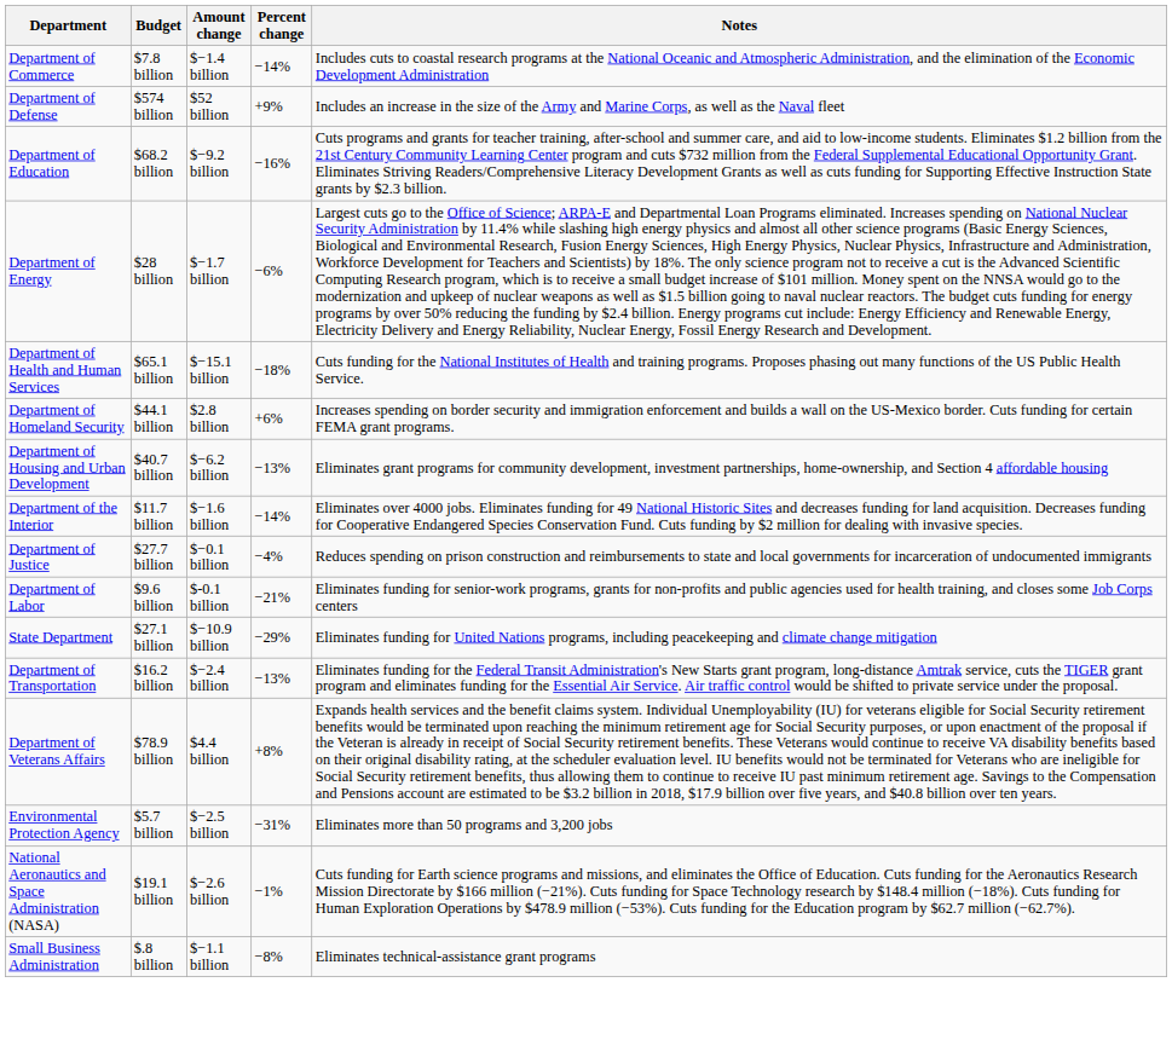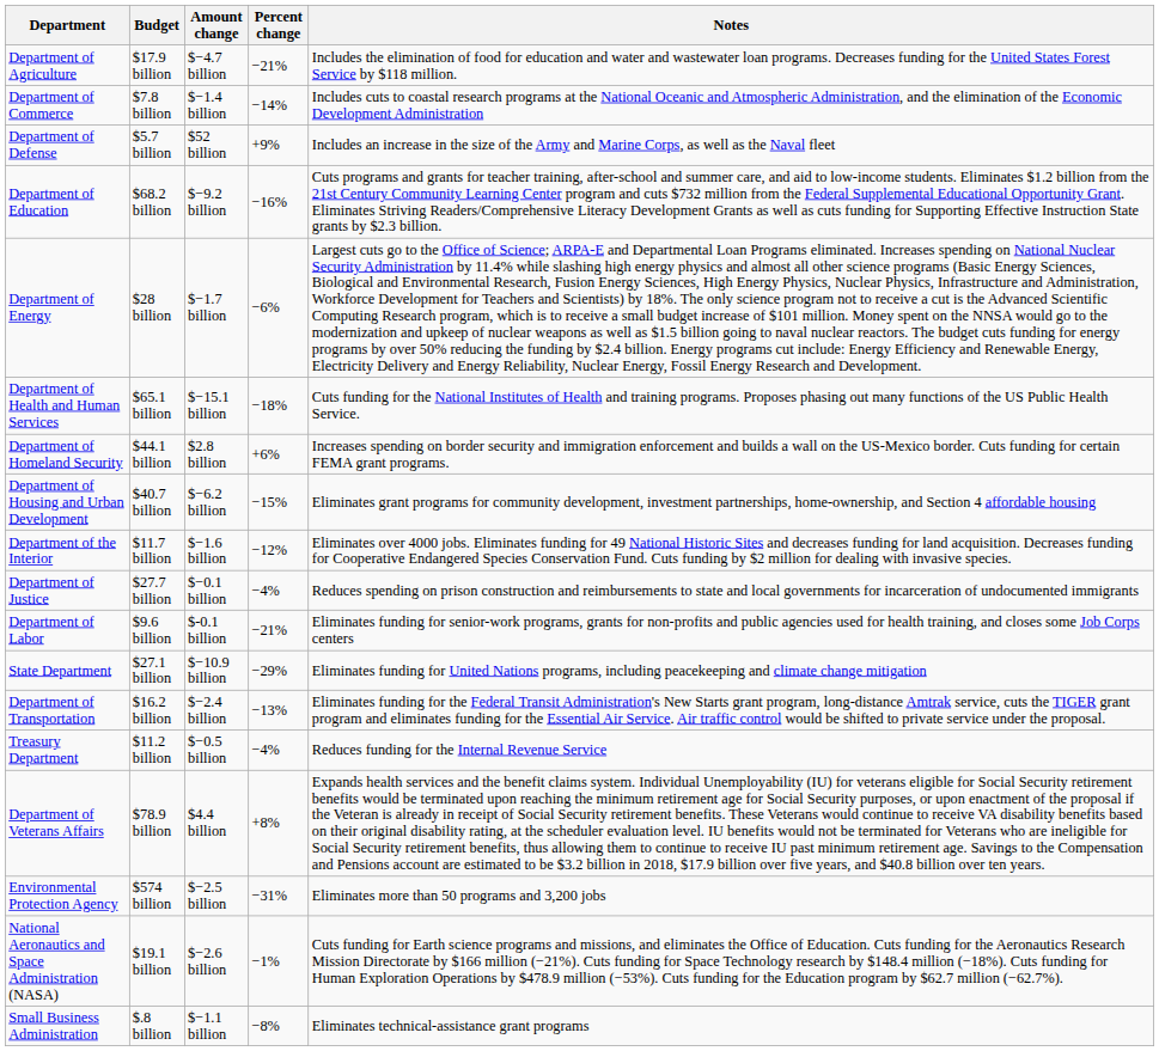 <table class="wikitable sortable">
 <tr>
 <th>Department</th>
 <th>Budget</th>
 <th>Amount change</th>
 <th>Percent change</th>
 <th>Notes</th>
+</tr>
+<tr>
+<td><a href='#'>Department of Agriculture</a></td>
+<td>$17.9 billion</td>
+<td>$−4.7 billion</td>
+<td>−21%</td>
+<td>Includes the elimination of food for education and water and wastewater loan programs. Decreases funding for the <a href='#'>United States Forest Service</a> by $118 million.</td>
 </tr>
 <tr>
 <td><a href='#'>Department of Commerce</a></td>
 <td>$7.8 billion</td>
 <td>$−1.4 billion</td>
 <td>−14%</td>
 <td>Includes cuts to coastal research programs at the <a href='#'>National Oceanic and Atmospheric Administration</a>, and the elimination of the <a href='#'>Economic Development Administration</a></td>
 </tr>
 <tr>
 <td><a href='#'>Department of Defense</a></td>
-<td>$574 billion</td>
+<td>$5.7 billion</td>
 <td>$52 billion</td>
 <td>+9%</td>
 <td>Includes an increase in the size of the <a href='#'>Army</a> and <a href='#'>Marine Corps</a>, as well as the <a href='#'>Naval</a> fleet</td>
 </tr>
 <tr>
 <td><a href='#'>Department of Education</a></td>
 <td>$68.2 billion</td>
 <td>$−9.2 billion</td>
 <td>−16%</td>
 <td>Cuts programs and grants for teacher training, after-school and summer care, and aid to low-income students. Eliminates $1.2 billion from the <a href='#'>21st Century Community Learning Center</a> program and cuts $732 million from the <a href='#'>Federal Supplemental Educational Opportunity Grant</a>. Eliminates Striving Readers/Comprehensive Literacy Development Grants as well as cuts funding for Supporting Effective Instruction State grants by $2.3 billion.</td>
 </tr>
 <tr>
 <td><a href='#'>Department of Energy</a></td>
 <td>$28 billion</td>
 <td>$−1.7 billion</td>
 <td>−6%</td>
 <td>Largest cuts go to the <a href='#'>Office of Science</a>; <a href='#'>ARPA-E</a> and Departmental Loan Programs eliminated. Increases spending on <a href='#'>National Nuclear Security Administration</a> by 11.4% while slashing high energy physics and almost all other science programs (Basic Energy Sciences, Biological and Environmental Research, Fusion Energy Sciences, High Energy Physics, Nuclear Physics, Infrastructure and Administration, Workforce Development for Teachers and Scientists) by 18%. The only science program not to receive a cut is the Advanced Scientific Computing Research program, which is to receive a small budget increase of $101 million. Money spent on the NNSA would go to the modernization and upkeep of nuclear weapons as well as $1.5 billion going to naval nuclear reactors. The budget cuts funding for energy programs by over 50% reducing the funding by $2.4 billion. Energy programs cut include: Energy Efficiency and Renewable Energy, Electricity Delivery and Energy Reliability, Nuclear Energy, Fossil Energy Research and Development.</td>
 </tr>
 <tr>
 <td><a href='#'>Department of Health and Human Services</a></td>
 <td>$65.1 billion</td>
 <td>$−15.1 billion</td>
 <td>−18%</td>
 <td>Cuts funding for the <a href='#'>National Institutes of Health</a> and training programs. Proposes phasing out many functions of the US Public Health Service.</td>
 </tr>
 <tr>
 <td><a href='#'>Department of Homeland Security</a></td>
 <td>$44.1 billion</td>
 <td>$2.8 billion</td>
 <td>+6%</td>
 <td>Increases spending on border security and immigration enforcement and builds a wall on the US-Mexico border. Cuts funding for certain FEMA grant programs.</td>
 </tr>
 <tr>
 <td><a href='#'>Department of Housing and Urban Development</a></td>
 <td>$40.7 billion</td>
 <td>$−6.2 billion</td>
-<td>−13%</td>
+<td>−15%</td>
 <td>Eliminates grant programs for community development, investment partnerships, home-ownership, and Section 4 <a href='#'>affordable housing</a></td>
 </tr>
 <tr>
 <td><a href='#'>Department of the Interior</a></td>
 <td>$11.7 billion</td>
 <td>$−1.6 billion</td>
-<td>−14%</td>
+<td>−12%</td>
 <td>Eliminates over 4000 jobs. Eliminates funding for 49 <a href='#'>National Historic Sites</a> and decreases funding for land acquisition. Decreases funding for Cooperative Endangered Species Conservation Fund. Cuts funding by $2 million for dealing with invasive species.</td>
 </tr>
 <tr>
 <td><a href='#'>Department of Justice</a></td>
 <td>$27.7 billion</td>
 <td>$−0.1 billion</td>
 <td>−4%</td>
 <td>Reduces spending on prison construction and reimbursements to state and local governments for incarceration of undocumented immigrants</td>
 </tr>
 <tr>
 <td><a href='#'>Department of Labor</a></td>
 <td>$9.6 billion</td>
 <td>$-0.1 billion</td>
 <td>−21%</td>
 <td>Eliminates funding for senior-work programs, grants for non-profits and public agencies used for health training, and closes some <a href='#'>Job Corps</a> centers</td>
 </tr>
 <tr>
 <td><a href='#'>State Department</a></td>
 <td>$27.1 billion</td>
 <td>$−10.9 billion</td>
 <td>−29%</td>
 <td>Eliminates funding for <a href='#'>United Nations</a> programs, including peacekeeping and <a href='#'>climate change mitigation</a></td>
 </tr>
 <tr>
 <td><a href='#'>Department of Transportation</a></td>
 <td>$16.2 billion</td>
 <td>$−2.4 billion</td>
 <td>−13%</td>
 <td>Eliminates funding for the <a href='#'>Federal Transit Administration</a>'s New Starts grant program, long-distance <a href='#'>Amtrak</a> service, cuts the <a href='#'>TIGER</a> grant program and eliminates funding for the <a href='#'>Essential Air Service</a>. <a href='#'>Air traffic control</a> would be shifted to private service under the proposal.</td>
 </tr>
 <tr>
+<td><a href='#'>Treasury Department</a></td>
+<td>$11.2 billion</td>
+<td>$−0.5 billion</td>
+<td>−4%</td>
+<td>Reduces funding for the <a href='#'>Internal Revenue Service</a></td>
+</tr>
+<tr>
 <td><a href='#'>Department of Veterans Affairs</a></td>
 <td>$78.9 billion</td>
 <td>$4.4 billion</td>
 <td>+8%</td>
 <td>Expands health services and the benefit claims system. Individual Unemployability (IU) for veterans eligible for Social Security retirement benefits would be terminated upon reaching the minimum retirement age for Social Security purposes, or upon enactment of the proposal if the Veteran is already in receipt of Social Security retirement benefits. These Veterans would continue to receive VA disability benefits based on their original disability rating, at the scheduler evaluation level. IU benefits would not be terminated for Veterans who are ineligible for Social Security retirement benefits, thus allowing them to continue to receive IU past minimum retirement age. Savings to the Compensation and Pensions account are estimated to be $3.2 billion in 2018, $17.9 billion over five years, and $40.8 billion over ten years.</td>
 </tr>
 <tr>
 <td><a href='#'>Environmental Protection Agency</a></td>
-<td>$5.7 billion</td>
+<td>$574 billion</td>
 <td>$−2.5 billion</td>
 <td>−31%</td>
 <td>Eliminates more than 50 programs and 3,200 jobs</td>
 </tr>
 <tr>
 <td><a href='#'>National Aeronautics and Space Administration</a> (NASA)</td>
 <td>$19.1 billion</td>
 <td>$−2.6 billion</td>
 <td>−1%</td>
 <td>Cuts funding for Earth science programs and missions, and eliminates the Office of Education. Cuts funding for the Aeronautics Research Mission Directorate by $166 million (−21%). Cuts funding for Space Technology research by $148.4 million (−18%). Cuts funding for Human Exploration Operations by $478.9 million (−53%). Cuts funding for the Education program by $62.7 million (−62.7%).</td>
 </tr>
 <tr>
 <td><a href='#'>Small Business Administration</a></td>
 <td>$.8 billion</td>
 <td>$−1.1 billion</td>
 <td>−8%</td>
 <td>Eliminates technical-assistance grant programs</td>
 </tr>
 </table>
